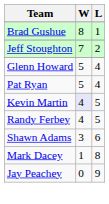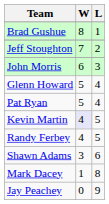 <table class=wikitable>
 <tr>
 <th>Team</th>
 <th>W</th>
 <th>L</th>
 </tr>
 <tr>
 </tr>
 <tr bgcolor="#ccffcc">
 <td><a href='#'>Brad Gushue</a></td>
 <td>8</td>
 <td>1</td>
 </tr>
 <tr>
 </tr>
 <tr bgcolor="#ccffcc">
 <td><a href='#'>Jeff Stoughton</a></td>
 <td>7</td>
 <td>2</td>
 </tr>
 <tr>
+</tr>
+<tr bgcolor="#ccffcc">
+<td><a href='#'>John Morris</a></td>
+<td>6</td>
+<td>3</td>
 </tr>
 <tr>
 <td><a href='#'>Glenn Howard</a></td>
 <td>5</td>
 <td>4</td>
 </tr>
 <tr>
 <td><a href='#'>Pat Ryan</a></td>
 <td>5</td>
 <td>4</td>
 </tr>
 <tr>
 <td><a href='#'>Kevin Martin</a></td>
 <td style="background: lavender;">4</td>
 <td>5</td>
 </tr>
 <tr>
 <td><a href='#'>Randy Ferbey</a></td>
 <td>4</td>
 <td>5</td>
 </tr>
 <tr>
 <td><a href='#'>Shawn Adams</a></td>
 <td>3</td>
 <td>6</td>
 </tr>
 <tr>
 <td><a href='#'>Mark Dacey</a></td>
 <td>1</td>
 <td>8</td>
 </tr>
 <tr>
 <td><a href='#'>Jay Peachey</a></td>
 <td>0</td>
 <td>9</td>
 </tr>
 </table>
